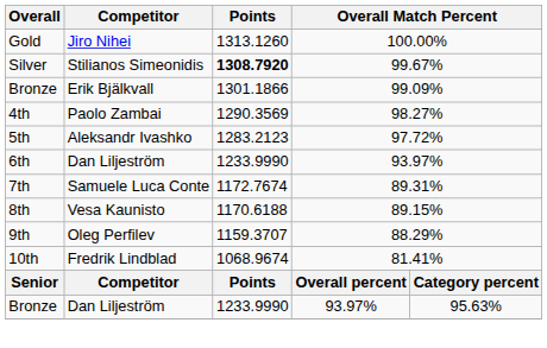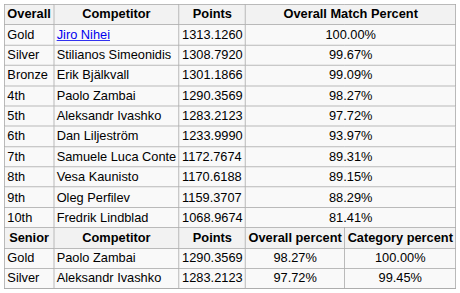 <table class="wikitable" style="text-align: left;">
 <tr>
 <th>Overall</th>
 <th>Competitor</th>
 <th>Points</th>
 <th colspan="2">Overall Match Percent</th>
 </tr>
 <tr>
 <td> Gold</td>
 <td> <a href='#'>Jiro Nihei</a></td>
 <td>1313.1260</td>
 <td colspan="2" style="text-align: center;">100.00%</td>
 </tr>
 <tr>
 <td> Silver</td>
 <td> Stilianos Simeonidis</td>
-<td><strong>1308.7920</strong></td>
+<td>1308.7920</td>
 <td colspan="2" style="text-align: center;">99.67%</td>
 </tr>
 <tr>
 <td> Bronze</td>
 <td> Erik Bjälkvall</td>
 <td>1301.1866</td>
 <td colspan="2" style="text-align: center;">99.09%</td>
 </tr>
 <tr>
 <td>4th</td>
 <td> Paolo Zambai</td>
 <td>1290.3569</td>
 <td colspan="2" style="text-align: center;">98.27%</td>
 </tr>
 <tr>
 <td>5th</td>
 <td> Aleksandr Ivashko</td>
 <td>1283.2123</td>
 <td colspan="2" style="text-align: center;">97.72%</td>
 </tr>
 <tr>
 <td>6th</td>
 <td> Dan Liljeström</td>
 <td>1233.9990</td>
 <td colspan="2" style="text-align: center;">93.97%</td>
 </tr>
 <tr>
 <td>7th</td>
 <td> Samuele Luca Conte</td>
 <td>1172.7674</td>
 <td colspan="2" style="text-align: center;">89.31%</td>
 </tr>
 <tr>
 <td>8th</td>
 <td> Vesa Kaunisto</td>
 <td>1170.6188</td>
 <td colspan="2" style="text-align: center;">89.15%</td>
 </tr>
 <tr>
 <td>9th</td>
 <td> Oleg Perfilev</td>
 <td>1159.3707</td>
 <td colspan="2" style="text-align: center;">88.29%</td>
 </tr>
 <tr>
 <td>10th</td>
 <td> Fredrik Lindblad</td>
 <td>1068.9674</td>
 <td colspan="2" style="text-align: center;">81.41%</td>
 </tr>
 <tr>
 <th>Senior</th>
 <th>Competitor</th>
 <th>Points</th>
 <th>Overall percent</th>
 <th>Category percent</th>
 </tr>
 <tr>
-<td> Bronze</td>
-<td> Dan Liljeström</td>
-<td>1233.9990</td>
-<td style="text-align: center;">93.97%</td>
-<td style="text-align: center;">95.63%</td>
+<td> Gold</td>
+<td> Paolo Zambai</td>
+<td>1290.3569</td>
+<td style="text-align: center;">98.27%</td>
+<td style="text-align: center;">100.00%</td>
+</tr>
+<tr>
+<td> Silver</td>
+<td> Aleksandr Ivashko</td>
+<td>1283.2123</td>
+<td style="text-align: center;">97.72%</td>
+<td style="text-align: center;">99.45%</td>
 </tr>
 <tr>
 </tr>
 </table>
